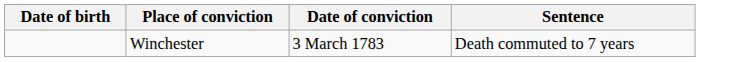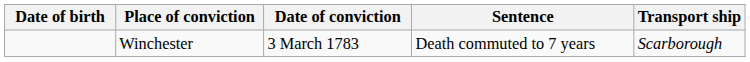 <table class="wikitable sortable plainrowheaders" style="width=1024px;">
 <tr>
 <th style="width: 15%;">Date of birth</th>
 <th style="width: 20%;">Place of conviction</th>
 <th style="width: 20%;">Date of conviction</th>
 <th style="width: 30%;">Sentence</th>
+<th style="width: 15%;">Transport ship</th>
 </tr>
 <tr>
 <td></td>
 <td>Winchester</td>
 <td>3 March 1783</td>
 <td>Death commuted to 7 years</td>
+<td><em>Scarborough</em></td>
 </tr>
 </table>
